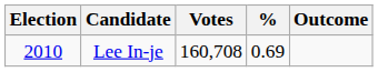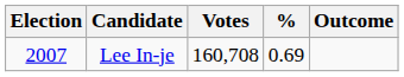 <table class="wikitable" style="text-align:center">
 <tr>
 <th>Election</th>
 <th>Candidate</th>
 <th>Votes</th>
 <th>%</th>
 <th>Outcome</th>
 </tr>
 <tr>
-<td><a href='#'>2010</a></td>
+<td><a href='#'>2007</a></td>
 <td><a href='#'>Lee In-je</a></td>
 <td>160,708</td>
 <td>0.69</td>
 <td></td>
 </tr>
 </table>
